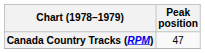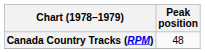 <table class="wikitable sortable plainrowheaders" style="text-align:center">
 <tr>
 <th scope="col">Chart (1978–1979)</th>
 <th scope="col">Peak<br>position</th>
 </tr>
 <tr>
 <th scope="row">Canada Country Tracks (<em><a href='#'>RPM</a></em>)</th>
-<td align="center">47</td>
+<td align="center">48</td>
 </tr>
 <tr>
 </tr>
 </table>
